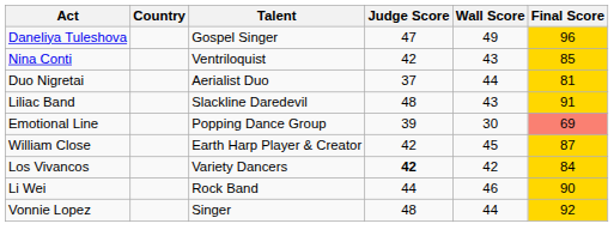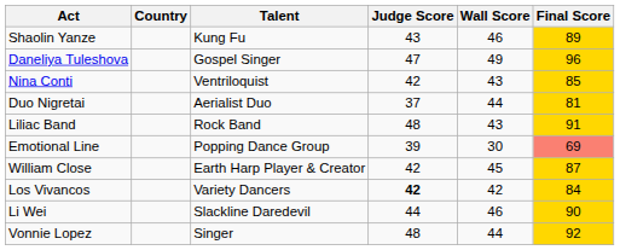 <table class="wikitable">
 <tr>
 <th>Act</th>
 <th>Country</th>
 <th>Talent</th>
 <th>Judge Score</th>
 <th>Wall Score</th>
 <th>Final Score</th>
+</tr>
+<tr>
+<td>Shaolin Yanze</td>
+<td></td>
+<td>Kung Fu</td>
+<td align="center">43</td>
+<td align="center">46</td>
+<td align="center" bgcolor="gold">89</td>
 </tr>
 <tr>
 <td><a href='#'>Daneliya Tuleshova</a></td>
 <td></td>
 <td>Gospel Singer</td>
 <td align="center">47</td>
 <td align="center">49</td>
 <td align="center" bgcolor="gold">96</td>
 </tr>
 <tr>
 <td><a href='#'>Nina Conti</a></td>
 <td></td>
 <td>Ventriloquist</td>
 <td align="center">42</td>
 <td align="center">43</td>
 <td align=center bgcolor="gold">85</td>
 </tr>
 <tr>
 <td>Duo Nigretai</td>
 <td></td>
 <td>Aerialist Duo</td>
 <td align="center">37</td>
 <td align="center">44</td>
 <td align=center bgcolor="gold">81</td>
 </tr>
 <tr>
 <td>Liliac Band</td>
 <td></td>
-<td>Slackline Daredevil</td>
+<td>Rock Band</td>
 <td align="center">48</td>
 <td align="center">43</td>
 <td align=center bgcolor="gold">91</td>
 </tr>
 <tr>
 <td>Emotional Line</td>
 <td></td>
 <td>Popping Dance Group</td>
 <td align="center">39</td>
 <td align="center">30</td>
 <td align="center" bgcolor="salmon">69</td>
 </tr>
 <tr>
 <td>William Close</td>
 <td></td>
 <td>Earth Harp Player & Creator</td>
 <td align="center">42</td>
 <td align="center">45</td>
 <td align=center bgcolor="gold">87</td>
 </tr>
 <tr>
 <td>Los Vivancos</td>
 <td></td>
 <td>Variety Dancers</td>
 <td align="center"><strong>42</strong></td>
 <td align="center">42</td>
 <td align="center" bgcolor="gold">84</td>
 </tr>
 <tr>
 <td>Li Wei</td>
 <td></td>
-<td>Rock Band</td>
+<td>Slackline Daredevil</td>
 <td align="center">44</td>
 <td align="center">46</td>
 <td align="center" bgcolor="gold">90</td>
 </tr>
 <tr>
 <td>Vonnie Lopez</td>
 <td></td>
 <td>Singer</td>
 <td align="center">48</td>
 <td align="center">44</td>
 <td align=center bgcolor="gold">92</td>
 </tr>
 </table>
